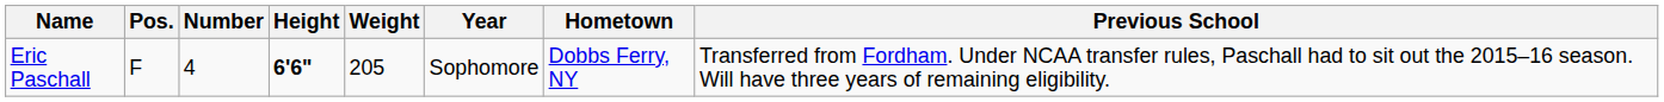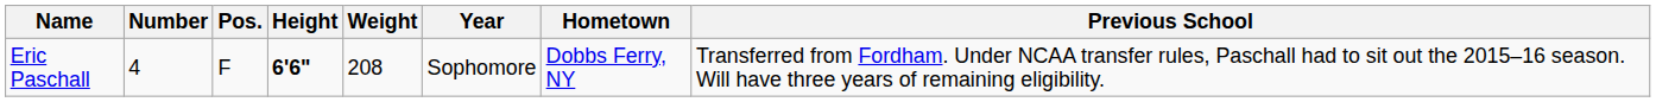 <table class="wikitable sortable" border="1">
 <tr>
 <th>Name</th>
+<th>Number</th>
 <th>Pos.</th>
-<th>Number</th>
 <th>Height</th>
 <th>Weight</th>
 <th>Year</th>
 <th>Hometown</th>
 <th class="unsortable">Previous School</th>
 </tr>
 <tr>
 <td><a href='#'>Eric Paschall</a></td>
+<td>4</td>
 <td>F</td>
-<td>4</td>
 <td><strong>6'6"</strong></td>
-<td>205</td>
+<td>208</td>
 <td>Sophomore</td>
 <td><a href='#'>Dobbs Ferry, NY</a></td>
 <td>Transferred from <a href='#'>Fordham</a>. Under NCAA transfer rules, Paschall had to sit out the 2015–16 season. Will have three years of remaining eligibility.</td>
 </tr>
 </table>
